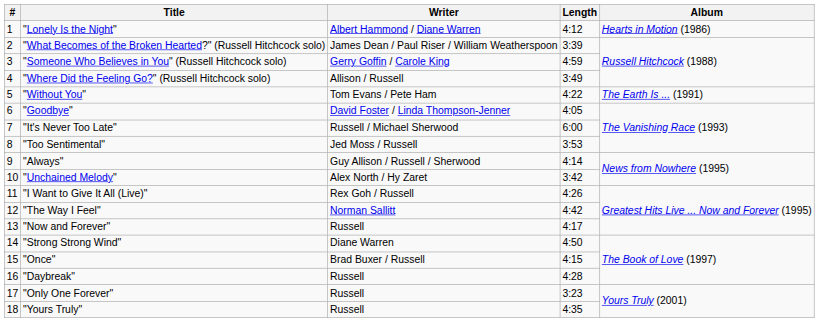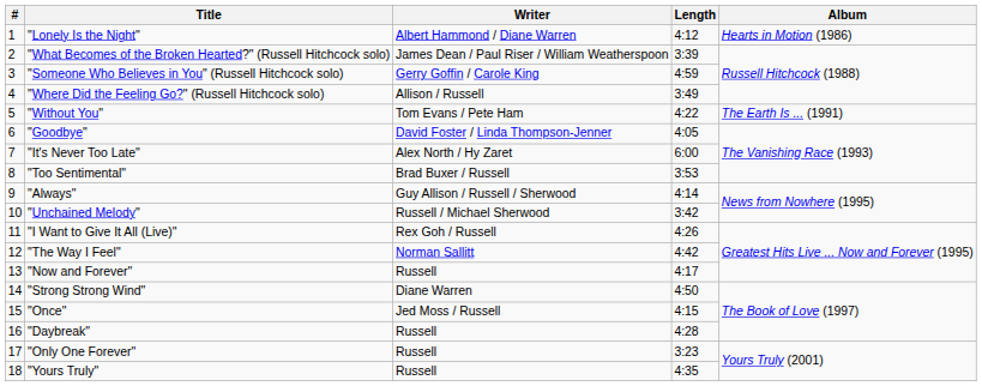 <table class="wikitable sortable">
 <tr>
 <th>#</th>
 <th>Title</th>
 <th>Writer</th>
 <th>Length</th>
 <th>Album</th>
 </tr>
 <tr>
 <td>1</td>
 <td>"<a href='#'>Lonely Is the Night</a>"</td>
 <td><a href='#'>Albert Hammond</a> / <a href='#'>Diane Warren</a></td>
 <td>4:12</td>
 <td><em><a href='#'>Hearts in Motion</a></em> (1986)</td>
 </tr>
 <tr>
 <td>2</td>
 <td>"<a href='#'>What Becomes of the Broken Hearted</a>?" (Russell Hitchcock solo)</td>
 <td>James Dean / Paul Riser / William Weatherspoon</td>
 <td>3:39</td>
 <td rowspan="3"><em><a href='#'>Russell Hitchcock</a></em> (1988)</td>
 </tr>
 <tr>
 <td>3</td>
 <td>"<a href='#'>Someone Who Believes in You</a>" (Russell Hitchcock solo)</td>
 <td><a href='#'>Gerry Goffin</a> / <a href='#'>Carole King</a></td>
 <td>4:59</td>
 </tr>
 <tr>
 <td>4</td>
 <td>"<a href='#'>Where Did the Feeling Go?</a>" (Russell Hitchcock solo)</td>
 <td>Allison / Russell</td>
 <td>3:49</td>
 </tr>
 <tr>
 <td>5</td>
 <td>"<a href='#'>Without You</a>"</td>
 <td>Tom Evans / Pete Ham</td>
 <td>4:22</td>
 <td><em><a href='#'>The Earth Is ...</a></em> (1991)</td>
 </tr>
 <tr>
 <td>6</td>
 <td>"<a href='#'>Goodbye</a>"</td>
 <td><a href='#'>David Foster</a> / <a href='#'>Linda Thompson-Jenner</a></td>
 <td>4:05</td>
 <td rowspan="3"><em><a href='#'>The Vanishing Race</a></em> (1993)</td>
 </tr>
 <tr>
 <td>7</td>
 <td>"It's Never Too Late"</td>
-<td>Russell / Michael Sherwood</td>
+<td>Alex North / Hy Zaret</td>
 <td>6:00</td>
 </tr>
 <tr>
 <td>8</td>
 <td>"Too Sentimental"</td>
-<td>Jed Moss / Russell</td>
+<td>Brad Buxer / Russell</td>
 <td>3:53</td>
 </tr>
 <tr>
 <td>9</td>
 <td>"Always"</td>
 <td>Guy Allison / Russell / Sherwood</td>
 <td>4:14</td>
 <td rowspan="2"><em><a href='#'>News from Nowhere</a></em> (1995)</td>
 </tr>
 <tr>
 <td>10</td>
 <td>"<a href='#'>Unchained Melody</a>"</td>
-<td>Alex North / Hy Zaret</td>
+<td>Russell / Michael Sherwood</td>
 <td>3:42</td>
 </tr>
 <tr>
 <td>11</td>
 <td>"I Want to Give It All (Live)"</td>
 <td>Rex Goh / Russell</td>
 <td>4:26</td>
 <td rowspan="3"><em><a href='#'>Greatest Hits Live ... Now and Forever</a></em> (1995)</td>
 </tr>
 <tr>
 <td>12</td>
 <td>"The Way I Feel"</td>
 <td><a href='#'>Norman Sallitt</a></td>
 <td>4:42</td>
 </tr>
 <tr>
 <td>13</td>
 <td>"Now and Forever"</td>
 <td>Russell</td>
 <td>4:17</td>
 </tr>
 <tr>
 <td>14</td>
 <td>"Strong Strong Wind"</td>
 <td>Diane Warren</td>
 <td>4:50</td>
 <td rowspan="3"><em><a href='#'>The Book of Love</a></em> (1997)</td>
 </tr>
 <tr>
 <td>15</td>
 <td>"Once"</td>
-<td>Brad Buxer / Russell</td>
+<td>Jed Moss / Russell</td>
 <td>4:15</td>
 </tr>
 <tr>
 <td>16</td>
 <td>"Daybreak"</td>
 <td>Russell</td>
 <td>4:28</td>
 </tr>
 <tr>
 <td>17</td>
 <td>"Only One Forever"</td>
 <td>Russell</td>
 <td>3:23</td>
 <td rowspan="2"><em><a href='#'>Yours Truly</a></em> (2001)</td>
 </tr>
 <tr>
 <td>18</td>
 <td>"Yours Truly"</td>
 <td>Russell</td>
 <td>4:35</td>
 </tr>
 </table>
